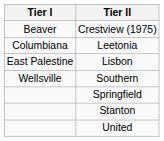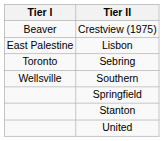 <table class="wikitable" style="text-align:center;">
 <tr>
 <th>Tier I</th>
 <th>Tier II</th>
 </tr>
 <tr>
 <td>Beaver</td>
 <td>Crestview (1975)</td>
 </tr>
 <tr>
-<td>Columbiana</td>
-<td>Leetonia</td>
+<td>East Palestine</td>
+<td>Lisbon</td>
 </tr>
 <tr>
-<td>East Palestine</td>
-<td>Lisbon</td>
+<td>Toronto</td>
+<td>Sebring</td>
 </tr>
 <tr>
 <td>Wellsville</td>
 <td>Southern</td>
 </tr>
 <tr>
 <td></td>
 <td>Springfield</td>
 </tr>
 <tr>
 <td></td>
 <td>Stanton</td>
 </tr>
 <tr>
 <td></td>
 <td>United</td>
 </tr>
 </table>
